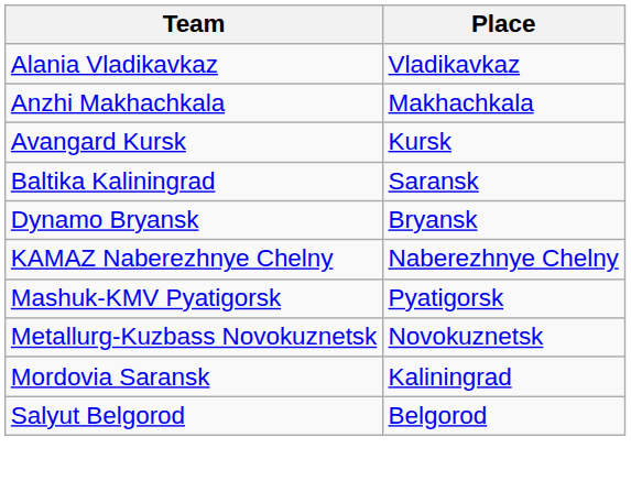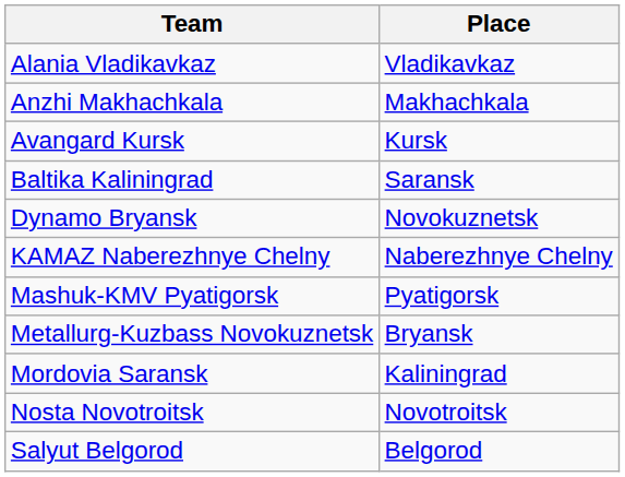 <table class="wikitable">
 <tr>
 <th>Team</th>
 <th>Place</th>
 </tr>
 <tr>
 <td><a href='#'>Alania Vladikavkaz</a></td>
 <td><a href='#'>Vladikavkaz</a></td>
 </tr>
 <tr>
 <td><a href='#'>Anzhi Makhachkala</a></td>
 <td><a href='#'>Makhachkala</a></td>
 </tr>
 <tr>
 <td><a href='#'>Avangard Kursk</a></td>
 <td><a href='#'>Kursk</a></td>
 </tr>
 <tr>
 <td><a href='#'>Baltika Kaliningrad</a></td>
 <td><a href='#'>Saransk</a></td>
 </tr>
 <tr>
 <td><a href='#'>Dynamo Bryansk</a></td>
-<td><a href='#'>Bryansk</a></td>
+<td><a href='#'>Novokuznetsk</a></td>
 </tr>
 <tr>
 <td><a href='#'>KAMAZ Naberezhnye Chelny</a></td>
 <td><a href='#'>Naberezhnye Chelny</a></td>
 </tr>
 <tr>
 <td><a href='#'>Mashuk-KMV Pyatigorsk</a></td>
 <td><a href='#'>Pyatigorsk</a></td>
 </tr>
 <tr>
 <td><a href='#'>Metallurg-Kuzbass Novokuznetsk</a></td>
-<td><a href='#'>Novokuznetsk</a></td>
+<td><a href='#'>Bryansk</a></td>
 </tr>
 <tr>
 <td><a href='#'>Mordovia Saransk</a></td>
 <td><a href='#'>Kaliningrad</a></td>
 </tr>
 <tr>
+<td><a href='#'>Nosta Novotroitsk</a></td>
+<td><a href='#'>Novotroitsk</a></td>
+</tr>
+<tr>
 <td><a href='#'>Salyut Belgorod</a></td>
 <td><a href='#'>Belgorod</a></td>
 </tr>
 </table>
